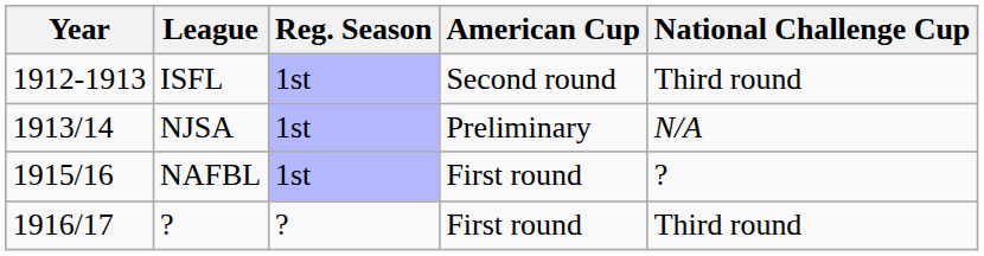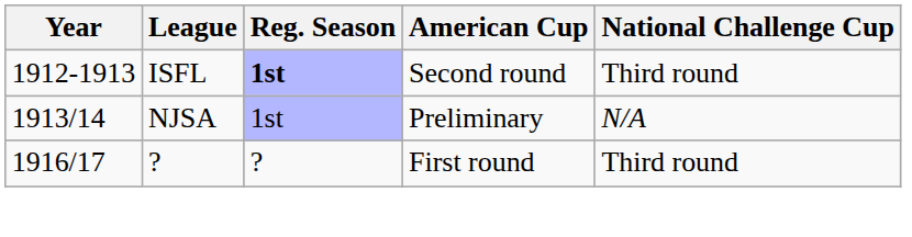 <table class="wikitable">
 <tr>
 <th>Year</th>
 <th>League</th>
 <th>Reg. Season</th>
 <th>American Cup</th>
 <th>National Challenge Cup</th>
 </tr>
 <tr>
 <td>1912-1913</td>
 <td>ISFL</td>
-<td bgcolor="B3B7FF">1st</td>
+<td bgcolor="B3B7FF"><strong>1st</strong></td>
 <td>Second round</td>
 <td>Third round</td>
 </tr>
 <tr>
 <td>1913/14</td>
 <td>NJSA</td>
 <td bgcolor="B3B7FF">1st</td>
 <td>Preliminary</td>
 <td><em>N/A</em></td>
 </tr>
 <tr>
-<td>1915/16</td>
-<td>NAFBL</td>
-<td bgcolor="B3B7FF">1st</td>
-<td>First round</td>
-<td>?</td>
-</tr>
-<tr>
 <td>1916/17</td>
 <td>?</td>
 <td>?</td>
 <td>First round</td>
 <td>Third round</td>
 </tr>
 </table>
